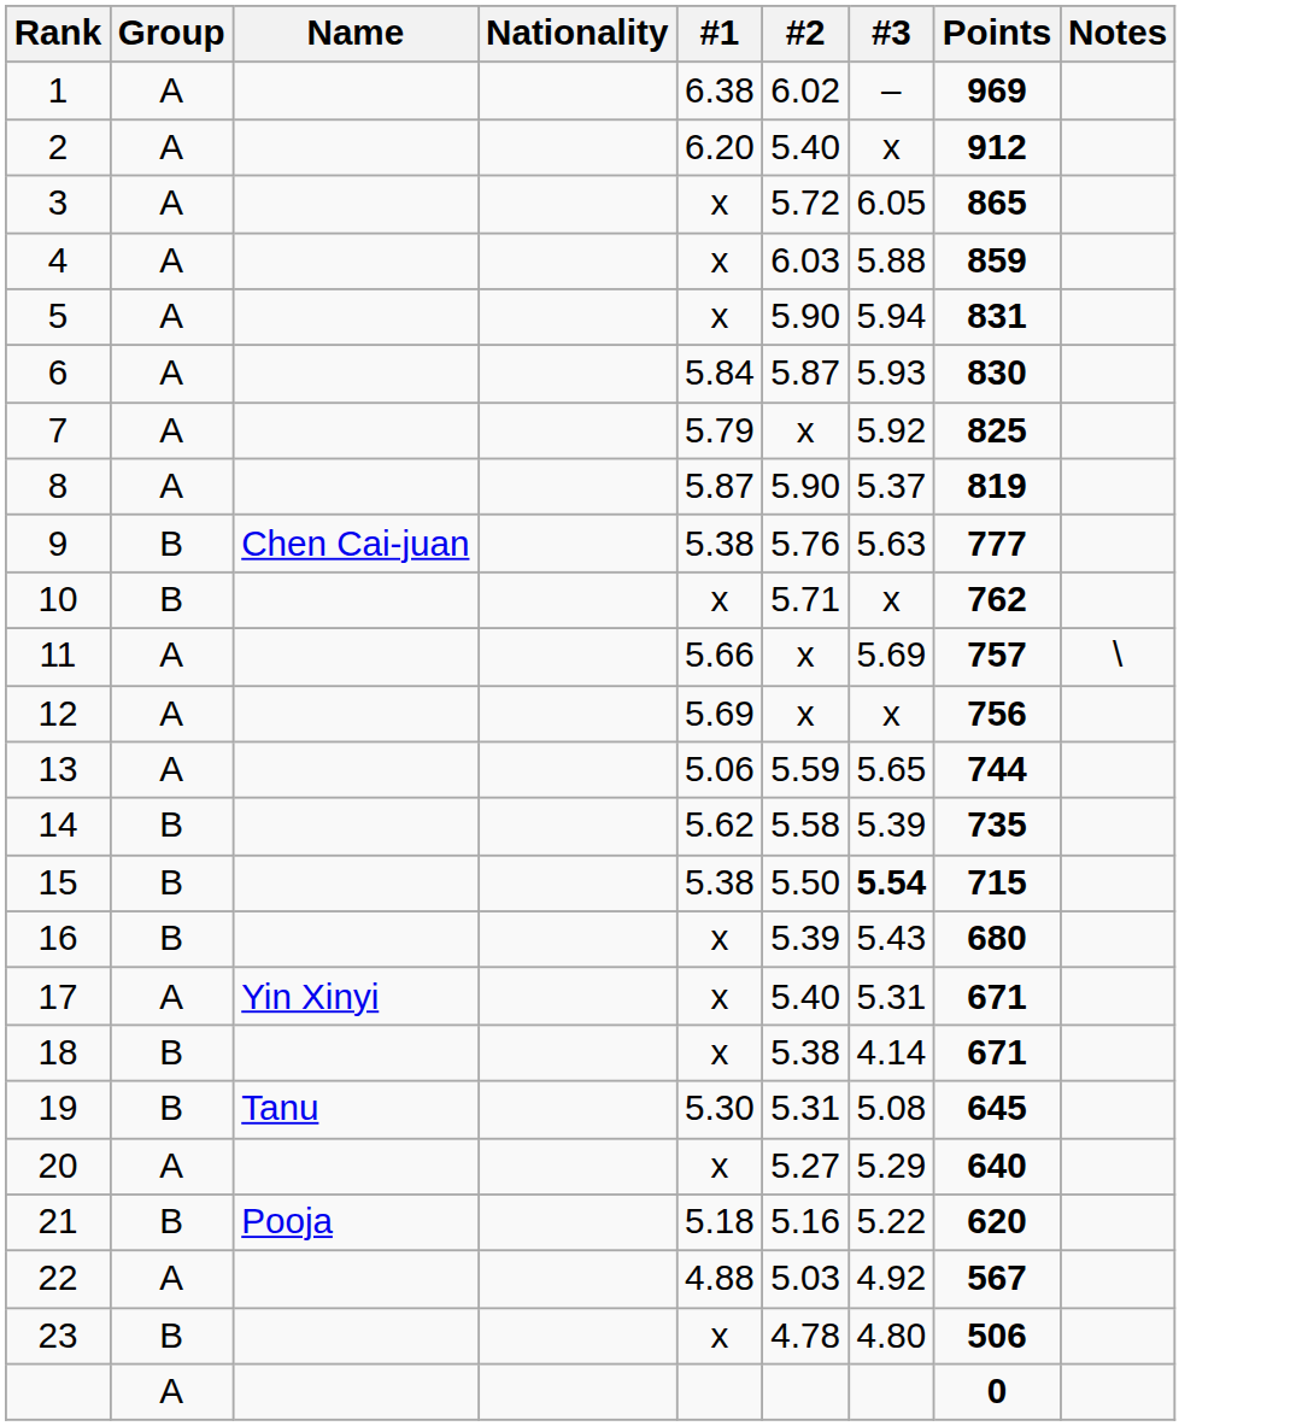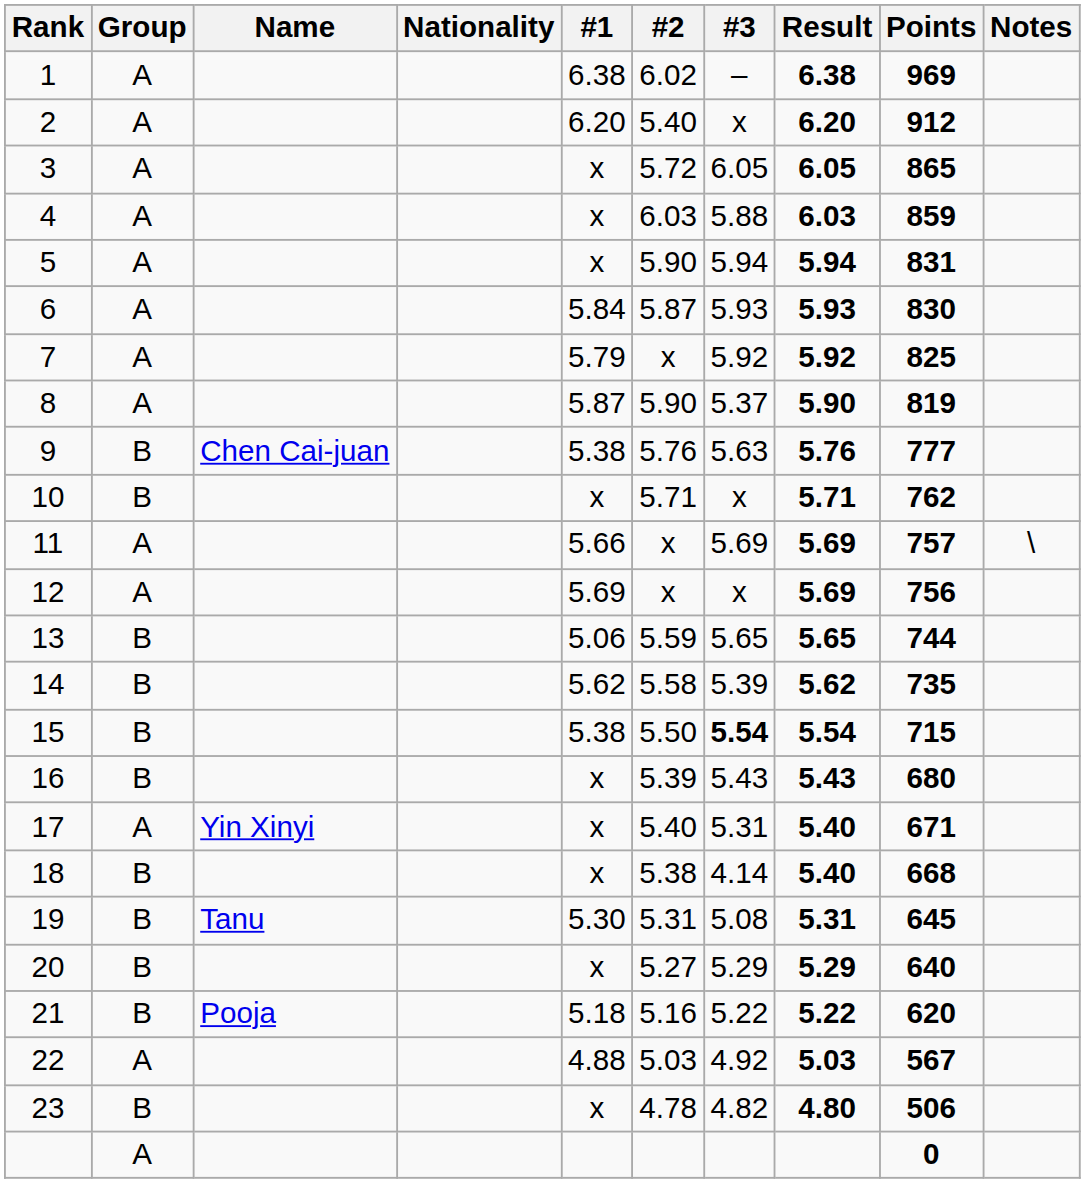 <table class="wikitable sortable" style="text-align:center">
 <tr>
 <th>Rank</th>
 <th>Group</th>
 <th>Name</th>
 <th>Nationality</th>
 <th>#1</th>
 <th>#2</th>
 <th>#3</th>
+<th>Result</th>
 <th>Points</th>
 <th>Notes</th>
 </tr>
 <tr>
 <td>1</td>
 <td>A</td>
 <td align=left></td>
 <td align=left></td>
 <td>6.38</td>
 <td>6.02</td>
 <td>–</td>
+<td><strong>6.38</strong></td>
 <td><strong>969</strong></td>
 <td></td>
 </tr>
 <tr>
 <td>2</td>
 <td>A</td>
 <td align=left></td>
 <td align=left></td>
 <td>6.20</td>
 <td>5.40</td>
 <td>x</td>
+<td><strong>6.20</strong></td>
 <td><strong>912</strong></td>
 <td></td>
 </tr>
 <tr>
 <td>3</td>
 <td>A</td>
 <td align=left></td>
 <td align=left></td>
 <td>x</td>
 <td>5.72</td>
 <td>6.05</td>
+<td><strong>6.05</strong></td>
 <td><strong>865</strong></td>
 <td></td>
 </tr>
 <tr>
 <td>4</td>
 <td>A</td>
 <td align=left></td>
 <td align=left></td>
 <td>x</td>
 <td>6.03</td>
 <td>5.88</td>
+<td><strong>6.03</strong></td>
 <td><strong>859</strong></td>
 <td></td>
 </tr>
 <tr>
 <td>5</td>
 <td>A</td>
 <td align=left></td>
 <td align=left></td>
 <td>x</td>
 <td>5.90</td>
 <td>5.94</td>
+<td><strong>5.94</strong></td>
 <td><strong>831</strong></td>
 <td></td>
 </tr>
 <tr>
 <td>6</td>
 <td>A</td>
 <td align=left></td>
 <td align=left></td>
 <td>5.84</td>
 <td>5.87</td>
 <td>5.93</td>
+<td><strong>5.93</strong></td>
 <td><strong>830</strong></td>
 <td></td>
 </tr>
 <tr>
 <td>7</td>
 <td>A</td>
 <td align=left></td>
 <td align=left></td>
 <td>5.79</td>
 <td>x</td>
 <td>5.92</td>
+<td><strong>5.92</strong></td>
 <td><strong>825</strong></td>
 <td></td>
 </tr>
 <tr>
 <td>8</td>
 <td>A</td>
 <td align=left></td>
 <td align=left></td>
 <td>5.87</td>
 <td>5.90</td>
 <td>5.37</td>
+<td><strong>5.90</strong></td>
 <td><strong>819</strong></td>
 <td></td>
 </tr>
 <tr>
 <td>9</td>
 <td>B</td>
 <td align=left><a href='#'>Chen Cai-juan</a></td>
 <td align=left></td>
 <td>5.38</td>
 <td>5.76</td>
 <td>5.63</td>
+<td><strong>5.76</strong></td>
 <td><strong>777</strong></td>
 <td></td>
 </tr>
 <tr>
 <td>10</td>
 <td>B</td>
 <td align=left></td>
 <td align=left></td>
 <td>x</td>
 <td>5.71</td>
 <td>x</td>
+<td><strong>5.71</strong></td>
 <td><strong>762</strong></td>
 <td></td>
 </tr>
 <tr>
 <td>11</td>
 <td>A</td>
 <td align=left></td>
 <td align=left></td>
 <td>5.66</td>
 <td>x</td>
 <td>5.69</td>
+<td><strong>5.69</strong></td>
 <td><strong>757</strong></td>
 <td>\</td>
 </tr>
 <tr>
 <td>12</td>
 <td>A</td>
 <td align=left></td>
 <td align=left></td>
 <td>5.69</td>
 <td>x</td>
 <td>x</td>
+<td><strong>5.69</strong></td>
 <td><strong>756</strong></td>
 <td></td>
 </tr>
 <tr>
 <td>13</td>
-<td>A</td>
+<td>B</td>
 <td align=left></td>
 <td align=left></td>
 <td>5.06</td>
 <td>5.59</td>
 <td>5.65</td>
+<td><strong>5.65</strong></td>
 <td><strong>744</strong></td>
 <td></td>
 </tr>
 <tr>
 <td>14</td>
 <td>B</td>
 <td align=left></td>
 <td align=left></td>
 <td>5.62</td>
 <td>5.58</td>
 <td>5.39</td>
+<td><strong>5.62</strong></td>
 <td><strong>735</strong></td>
 <td></td>
 </tr>
 <tr>
 <td>15</td>
 <td>B</td>
 <td align=left></td>
 <td align=left></td>
 <td>5.38</td>
 <td>5.50</td>
+<td><strong>5.54</strong></td>
 <td><strong>5.54</strong></td>
 <td><strong>715</strong></td>
 <td></td>
 </tr>
 <tr>
 <td>16</td>
 <td>B</td>
 <td align=left></td>
 <td align=left></td>
 <td>x</td>
 <td>5.39</td>
 <td>5.43</td>
+<td><strong>5.43</strong></td>
 <td><strong>680</strong></td>
 <td></td>
 </tr>
 <tr>
 <td>17</td>
 <td>A</td>
 <td align=left><a href='#'>Yin Xinyi</a></td>
 <td align=left></td>
 <td>x</td>
 <td>5.40</td>
 <td>5.31</td>
+<td><strong>5.40</strong></td>
 <td><strong>671</strong></td>
 <td></td>
 </tr>
 <tr>
 <td>18</td>
 <td>B</td>
 <td align=left></td>
 <td align=left></td>
 <td>x</td>
 <td>5.38</td>
 <td>4.14</td>
-<td><strong>671</strong></td>
+<td><strong>5.40</strong></td>
+<td><strong>668</strong></td>
 <td></td>
 </tr>
 <tr>
 <td>19</td>
 <td>B</td>
 <td align=left><a href='#'>Tanu</a></td>
 <td align=left></td>
 <td>5.30</td>
 <td>5.31</td>
 <td>5.08</td>
+<td><strong>5.31</strong></td>
 <td><strong>645</strong></td>
 <td></td>
 </tr>
 <tr>
 <td>20</td>
-<td>A</td>
+<td>B</td>
 <td align=left></td>
 <td align=left></td>
 <td>x</td>
 <td>5.27</td>
 <td>5.29</td>
+<td><strong>5.29</strong></td>
 <td><strong>640</strong></td>
 <td></td>
 </tr>
 <tr>
 <td>21</td>
 <td>B</td>
 <td align=left><a href='#'>Pooja</a></td>
 <td align=left></td>
 <td>5.18</td>
 <td>5.16</td>
 <td>5.22</td>
+<td><strong>5.22</strong></td>
 <td><strong>620</strong></td>
 <td></td>
 </tr>
 <tr>
 <td>22</td>
 <td>A</td>
 <td align=left></td>
 <td align=left></td>
 <td>4.88</td>
 <td>5.03</td>
 <td>4.92</td>
+<td><strong>5.03</strong></td>
 <td><strong>567</strong></td>
 <td></td>
 </tr>
 <tr>
 <td>23</td>
 <td>B</td>
 <td align=left></td>
 <td align=left></td>
 <td>x</td>
 <td>4.78</td>
-<td>4.80</td>
+<td>4.82</td>
+<td><strong>4.80</strong></td>
 <td><strong>506</strong></td>
 <td></td>
 </tr>
 <tr>
 <td></td>
 <td>A</td>
 <td align=left></td>
 <td align=left></td>
 <td></td>
 <td></td>
 <td></td>
+<td><strong></strong></td>
 <td><strong>0</strong></td>
 <td></td>
 </tr>
 </table>
